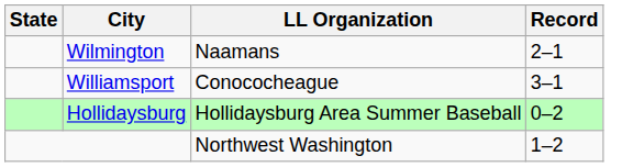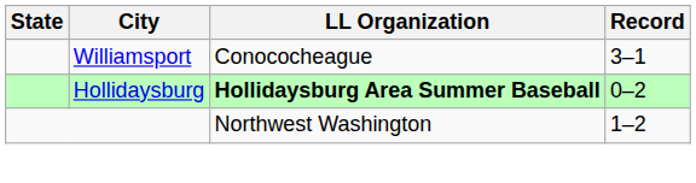 <table class="wikitable">
 <tr>
 <th>State</th>
 <th>City</th>
 <th>LL Organization</th>
 <th>Record</th>
-</tr>
-<tr>
-<td><strong></strong></td>
-<td><a href='#'>Wilmington</a></td>
-<td>Naamans</td>
-<td>2–1</td>
 </tr>
 <tr>
 <td><strong></strong></td>
 <td><a href='#'>Williamsport</a></td>
 <td>Conococheague</td>
 <td>3–1</td>
 </tr>
 <tr bgcolor="bbffbb">
 <td><strong></strong></td>
 <td><a href='#'>Hollidaysburg</a></td>
-<td>Hollidaysburg Area Summer Baseball</td>
+<td><strong>Hollidaysburg Area Summer Baseball</strong></td>
 <td>0–2</td>
 </tr>
 <tr>
 <td colspan="2"><strong></strong></td>
 <td>Northwest Washington</td>
 <td>1–2</td>
 </tr>
 </table>
